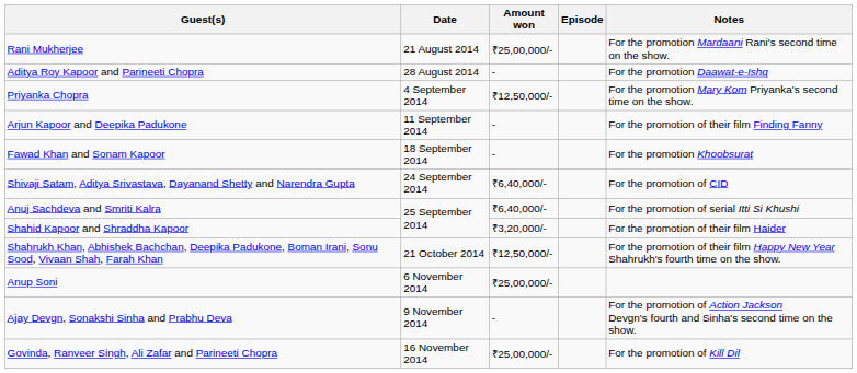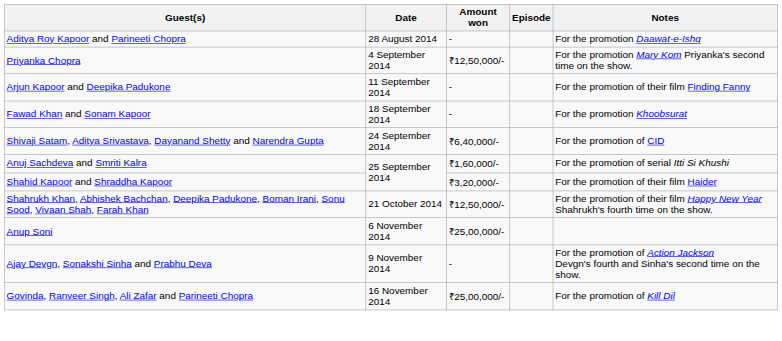 <table class="wikitable">
 <tr>
 <th>Guest(s)</th>
 <th>Date</th>
 <th>Amount won</th>
 <th>Episode</th>
 <th>Notes</th>
-</tr>
-<tr>
-<td><a href='#'>Rani Mukherjee</a></td>
-<td>21 August 2014</td>
-<td>₹25,00,000/-</td>
-<td></td>
-<td>For the promotion <em><a href='#'>Mardaani</a></em> Rani's second time on the show.</td>
 </tr>
 <tr>
 <td><a href='#'>Aditya Roy Kapoor</a> and <a href='#'>Parineeti Chopra</a></td>
 <td>28 August 2014</td>
 <td>-</td>
 <td></td>
 <td>For the promotion <em><a href='#'>Daawat-e-Ishq</a></em></td>
 </tr>
 <tr>
 <td><a href='#'>Priyanka Chopra</a></td>
 <td>4 September 2014</td>
 <td>₹12,50,000/-</td>
 <td></td>
 <td>For the promotion<em> <a href='#'>Mary Kom</a></em> Priyanka's second time on the show.</td>
 </tr>
 <tr>
 <td><a href='#'>Arjun Kapoor</a> and <a href='#'>Deepika Padukone</a></td>
 <td>11 September 2014</td>
 <td>-</td>
 <td></td>
 <td>For the promotion of their film <a href='#'>Finding Fanny</a></td>
 </tr>
 <tr>
 <td><a href='#'>Fawad Khan</a> and <a href='#'>Sonam Kapoor</a></td>
 <td>18 September 2014</td>
 <td>-</td>
 <td></td>
 <td>For the promotion <em><a href='#'>Khoobsurat</a></em></td>
 </tr>
 <tr>
 <td><a href='#'>Shivaji Satam</a>, <a href='#'>Aditya Srivastava</a>, <a href='#'>Dayanand Shetty</a> and <a href='#'>Narendra Gupta</a></td>
 <td>24 September 2014</td>
 <td>₹6,40,000/-</td>
 <td></td>
 <td>For the promotion of <a href='#'>CID</a></td>
 </tr>
 <tr>
 <td><a href='#'>Anuj Sachdeva</a> and <a href='#'>Smriti Kalra</a></td>
 <td rowspan="2">25 September 2014</td>
-<td>₹6,40,000/-</td>
+<td>₹1,60,000/-</td>
 <td></td>
 <td>For the promotion of serial <em>Itti Si Khushi</em></td>
 </tr>
 <tr>
 <td><a href='#'>Shahid Kapoor</a> and <a href='#'>Shraddha Kapoor</a></td>
 <td>₹3,20,000/-</td>
 <td></td>
 <td>For the promotion of their film <a href='#'>Haider</a></td>
 </tr>
 <tr>
 <td><a href='#'>Shahrukh Khan</a>, <a href='#'>Abhishek Bachchan</a>, <a href='#'>Deepika Padukone</a>, <a href='#'>Boman Irani</a>, <a href='#'>Sonu Sood</a>, <a href='#'>Vivaan Shah</a>, <a href='#'>Farah Khan</a></td>
 <td>21 October 2014</td>
 <td>₹12,50,000/-</td>
 <td></td>
 <td>For the promotion of their film <em><a href='#'>Happy New Year</a></em><br>Shahrukh's fourth time on the show.</td>
 </tr>
 <tr>
 <td><a href='#'>Anup Soni</a></td>
 <td>6 November 2014</td>
 <td>₹25,00,000/-</td>
 <td></td>
 <td></td>
 </tr>
 <tr>
 <td><a href='#'>Ajay Devgn</a>, <a href='#'>Sonakshi Sinha</a> and <a href='#'>Prabhu Deva</a></td>
 <td>9 November 2014</td>
 <td>-</td>
 <td></td>
 <td>For the promotion of <em><a href='#'>Action Jackson</a></em><br>Devgn's fourth and Sinha's second time on the show.</td>
 </tr>
 <tr>
 <td><a href='#'>Govinda</a>, <a href='#'>Ranveer Singh</a>, <a href='#'>Ali Zafar</a> and <a href='#'>Parineeti Chopra</a></td>
 <td>16 November 2014</td>
 <td>₹25,00,000/-</td>
 <td></td>
 <td>For the promotion of <em><a href='#'>Kill Dil</a></em></td>
 </tr>
 </table>
